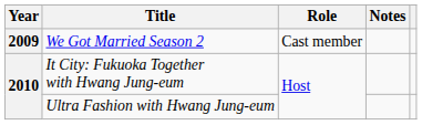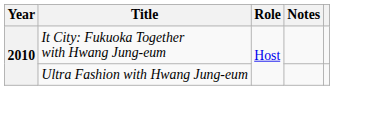 <table class="wikitable plainrowheaders sortable">
 <tr>
 <th scope="col">Year</th>
 <th scope="col">Title</th>
 <th scope="col">Role</th>
 <th scope="col" class="unsortable">Notes</th>
 <th scope="col" class="unsortable"></th>
-</tr>
-<tr>
-<th scope="row">2009</th>
-<td><em><a href='#'>We Got Married Season 2</a></em></td>
-<td>Cast member</td>
-<td></td>
-<td></td>
 </tr>
 <tr>
 <th scope="row" rowspan="2">2010</th>
 <td><em>It City: Fukuoka Together <br> with Hwang Jung-eum</em></td>
 <td rowspan="2"><a href='#'>Host</a></td>
 <td></td>
 <td style="text-align:center"></td>
 </tr>
 <tr>
 <td><em>Ultra Fashion with Hwang Jung-eum</em></td>
 <td></td>
 <td style="text-align:center"></td>
 </tr>
 </table>
